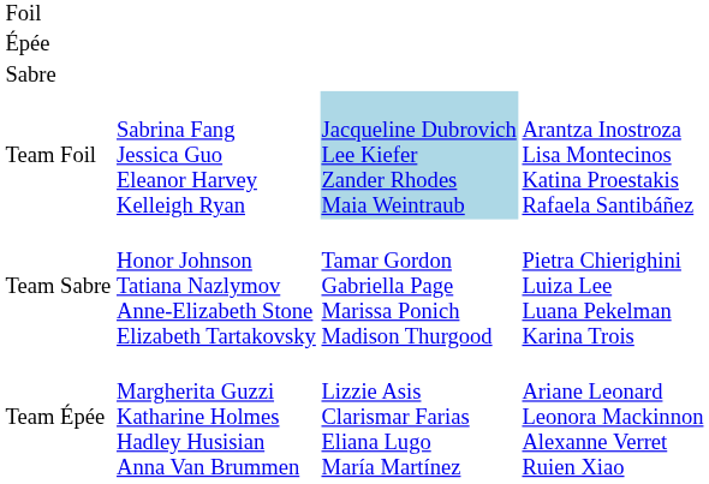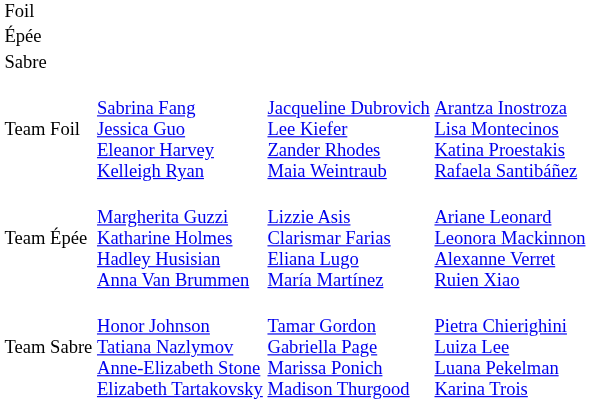 <table>
 <tr>
 <td rowspan=2>Foil</td>
 <td rowspan=2></td>
 <td rowspan=2></td>
 <td></td>
 </tr>
 <tr>
 <td></td>
 </tr>
 <tr>
 <td rowspan=2>Épée</td>
 <td rowspan=2></td>
 <td rowspan=2></td>
 <td></td>
 </tr>
 <tr>
 <td></td>
 </tr>
 <tr>
 <td rowspan=2>Sabre</td>
 <td rowspan=2></td>
 <td rowspan=2></td>
 <td></td>
 </tr>
 <tr>
 <td></td>
 </tr>
 <tr>
 <td>Team Foil</td>
 <td><br><a href='#'>Sabrina Fang</a><br><a href='#'>Jessica Guo</a><br><a href='#'>Eleanor Harvey</a><br><a href='#'>Kelleigh Ryan</a></td>
-<td style="background: lightblue;"><br><a href='#'>Jacqueline Dubrovich</a><br><a href='#'>Lee Kiefer</a><br><a href='#'>Zander Rhodes</a><br><a href='#'>Maia Weintraub</a></td>
+<td><br><a href='#'>Jacqueline Dubrovich</a><br><a href='#'>Lee Kiefer</a><br><a href='#'>Zander Rhodes</a><br><a href='#'>Maia Weintraub</a></td>
 <td><br><a href='#'>Arantza Inostroza</a><br><a href='#'>Lisa Montecinos</a><br><a href='#'>Katina Proestakis</a><br><a href='#'>Rafaela Santibáñez</a></td>
+</tr>
+<tr>
+<td>Team Épée</td>
+<td><br><a href='#'>Margherita Guzzi</a><br><a href='#'>Katharine Holmes</a><br><a href='#'>Hadley Husisian</a><br><a href='#'>Anna Van Brummen</a></td>
+<td><br><a href='#'>Lizzie Asis</a><br><a href='#'>Clarismar Farias</a><br><a href='#'>Eliana Lugo</a><br><a href='#'>María Martínez</a></td>
+<td><br><a href='#'>Ariane Leonard</a><br><a href='#'>Leonora Mackinnon</a><br><a href='#'>Alexanne Verret</a><br><a href='#'>Ruien Xiao</a></td>
 </tr>
 <tr>
 <td>Team Sabre</td>
 <td><br><a href='#'>Honor Johnson</a><br><a href='#'>Tatiana Nazlymov</a><br><a href='#'>Anne-Elizabeth Stone</a><br><a href='#'>Elizabeth Tartakovsky</a></td>
 <td><br><a href='#'>Tamar Gordon</a><br><a href='#'>Gabriella Page</a><br><a href='#'>Marissa Ponich</a><br><a href='#'>Madison Thurgood</a></td>
 <td><br><a href='#'>Pietra Chierighini</a><br><a href='#'>Luiza Lee</a><br><a href='#'>Luana Pekelman</a><br><a href='#'>Karina Trois</a></td>
 </tr>
-<tr>
-<td>Team Épée</td>
-<td><br><a href='#'>Margherita Guzzi</a><br><a href='#'>Katharine Holmes</a><br><a href='#'>Hadley Husisian</a><br><a href='#'>Anna Van Brummen</a></td>
-<td><br><a href='#'>Lizzie Asis</a><br><a href='#'>Clarismar Farias</a><br><a href='#'>Eliana Lugo</a><br><a href='#'>María Martínez</a></td>
-<td><br><a href='#'>Ariane Leonard</a><br><a href='#'>Leonora Mackinnon</a><br><a href='#'>Alexanne Verret</a><br><a href='#'>Ruien Xiao</a></td>
-</tr>
 </table>
